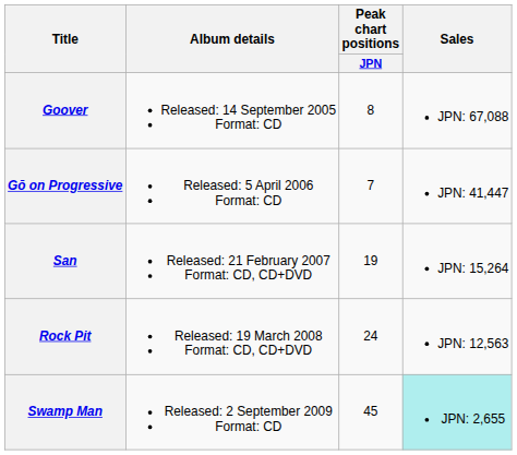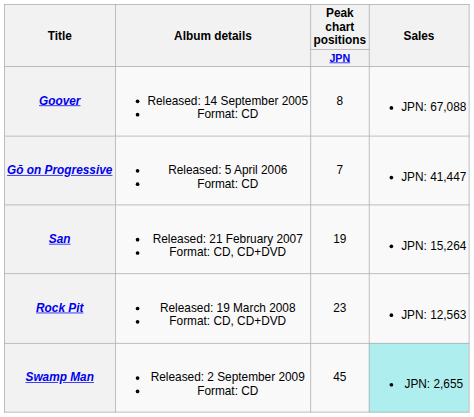 <table class="wikitable plainrowheaders" style="text-align:center;">
 <tr>
 <th rowspan="2">Title</th>
 <th rowspan="2">Album details</th>
 <th>Peak chart positions</th>
 <th rowspan="2">Sales</th>
 </tr>
 <tr>
 <th scope="col" style="width:2.5em;font-size:90%;"><a href='#'>JPN</a><br></th>
 </tr>
 <tr>
 <th scope="row"><em><a href='#'>Goover</a></em></th>
 <td><br><ul><li>Released: 14 September 2005</li><li>Format: CD</li></ul></td>
 <td>8</td>
 <td><br><ul><li>JPN: 67,088</li></ul></td>
 </tr>
 <tr>
 <th scope="row"><em><a href='#'>Gō on Progressive</a></em></th>
 <td><br><ul><li>Released: 5 April 2006</li><li>Format: CD</li></ul></td>
 <td>7</td>
 <td><br><ul><li>JPN: 41,447</li></ul></td>
 </tr>
 <tr>
 <th scope="row"><em><a href='#'>San</a></em></th>
 <td><br><ul><li>Released: 21 February 2007</li><li>Format: CD, CD+DVD</li></ul></td>
 <td>19</td>
 <td><br><ul><li>JPN: 15,264</li></ul></td>
 </tr>
 <tr>
 <th scope="row"><em><a href='#'>Rock Pit</a></em></th>
 <td><br><ul><li>Released: 19 March 2008</li><li>Format: CD, CD+DVD</li></ul></td>
-<td>24</td>
+<td>23</td>
 <td><br><ul><li>JPN: 12,563</li></ul></td>
 </tr>
 <tr>
 <th scope="row"><em><a href='#'>Swamp Man</a></em></th>
 <td><br><ul><li>Released: 2 September 2009</li><li>Format: CD</li></ul></td>
 <td>45</td>
 <td style="background: paleturquoise;"><br><ul><li>JPN: 2,655</li></ul></td>
 </tr>
 </table>
